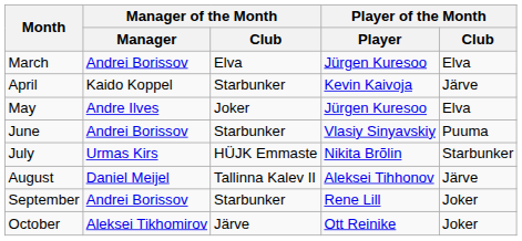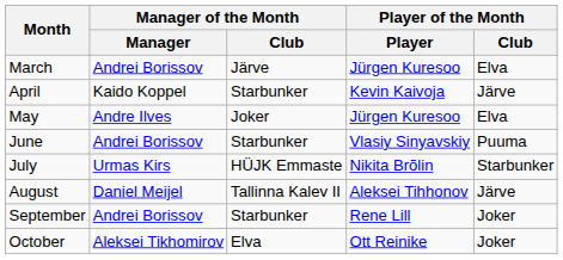 <table class="wikitable">
 <tr>
 <th rowspan=2>Month</th>
 <th colspan=2>Manager of the Month</th>
 <th colspan=2>Player of the Month</th>
 </tr>
 <tr>
 <th>Manager</th>
 <th>Club</th>
 <th>Player</th>
 <th>Club</th>
 </tr>
 <tr>
 <td>March</td>
 <td> <a href='#'>Andrei Borissov</a></td>
-<td>Elva</td>
+<td>Järve</td>
 <td> <a href='#'>Jürgen Kuresoo</a></td>
 <td>Elva</td>
 </tr>
 <tr>
 <td>April</td>
 <td> Kaido Koppel</td>
 <td>Starbunker</td>
 <td> <a href='#'>Kevin Kaivoja</a></td>
 <td>Järve</td>
 </tr>
 <tr>
 <td>May</td>
 <td> <a href='#'>Andre Ilves</a></td>
 <td>Joker</td>
 <td> <a href='#'>Jürgen Kuresoo</a></td>
 <td>Elva</td>
 </tr>
 <tr>
 <td>June</td>
 <td> <a href='#'>Andrei Borissov</a></td>
 <td>Starbunker</td>
 <td> <a href='#'>Vlasiy Sinyavskiy</a></td>
 <td>Puuma</td>
 </tr>
 <tr>
 <td>July</td>
 <td> <a href='#'>Urmas Kirs</a></td>
 <td>HÜJK Emmaste</td>
 <td> <a href='#'>Nikita Brõlin</a></td>
 <td>Starbunker</td>
 </tr>
 <tr>
 <td>August</td>
 <td> <a href='#'>Daniel Meijel</a></td>
 <td>Tallinna Kalev II</td>
 <td> <a href='#'>Aleksei Tihhonov</a></td>
 <td>Järve</td>
 </tr>
 <tr>
 <td>September</td>
 <td> <a href='#'>Andrei Borissov</a></td>
 <td>Starbunker</td>
 <td> <a href='#'>Rene Lill</a></td>
 <td>Joker</td>
 </tr>
 <tr>
 <td>October</td>
 <td> <a href='#'>Aleksei Tikhomirov</a></td>
-<td>Järve</td>
+<td>Elva</td>
 <td> <a href='#'>Ott Reinike</a></td>
 <td>Joker</td>
 </tr>
 </table>
